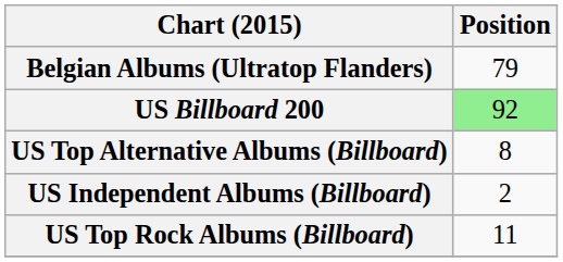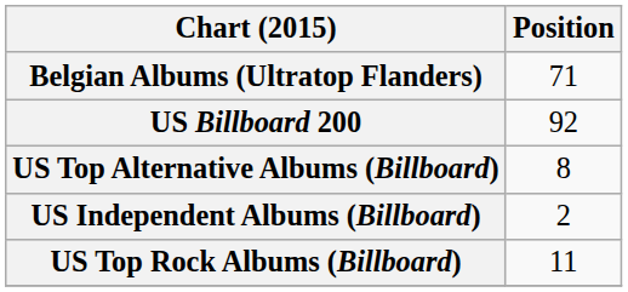 <table class="wikitable sortable plainrowheaders" style="text-align:center">
 <tr>
 <th scope="col">Chart (2015)</th>
 <th scope="col">Position</th>
 </tr>
 <tr>
 <th scope="row">Belgian Albums (Ultratop Flanders)</th>
-<td>79</td>
+<td>71</td>
 </tr>
 <tr>
 <th scope="row">US <em>Billboard</em> 200</th>
-<td style="background: lightgreen;">92</td>
+<td>92</td>
 </tr>
 <tr>
 <th scope="row">US Top Alternative Albums (<em>Billboard</em>)</th>
 <td>8</td>
 </tr>
 <tr>
 <th scope="row">US Independent Albums (<em>Billboard</em>)</th>
 <td>2</td>
 </tr>
 <tr>
 <th scope="row">US Top Rock Albums (<em>Billboard</em>)</th>
 <td>11</td>
 </tr>
 <tr>
 </tr>
 </table>
